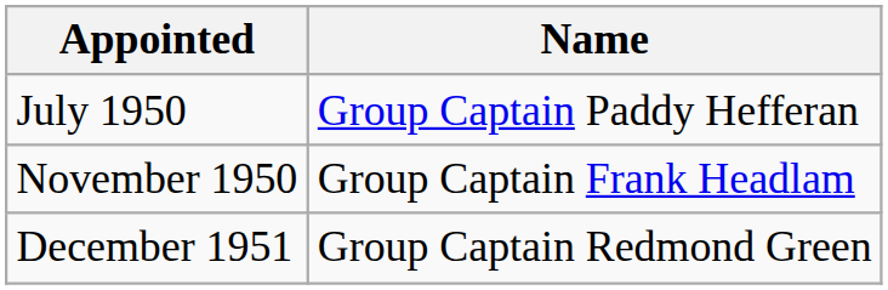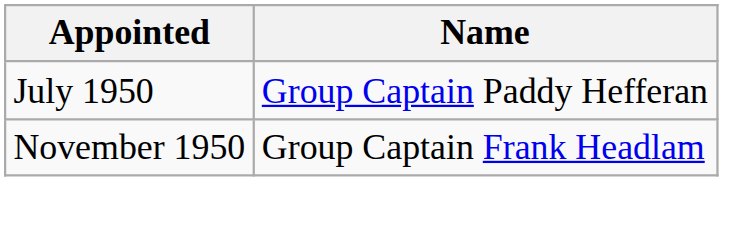 <table class="wikitable">
 <tr>
 <th>Appointed</th>
 <th>Name</th>
 </tr>
 <tr>
 <td>July 1950</td>
 <td><a href='#'>Group Captain</a> Paddy Hefferan</td>
 </tr>
 <tr>
 <td>November 1950</td>
 <td>Group Captain <a href='#'>Frank Headlam</a></td>
 </tr>
-<tr>
-<td>December 1951</td>
-<td>Group Captain Redmond Green</td>
-</tr>
 </table>
